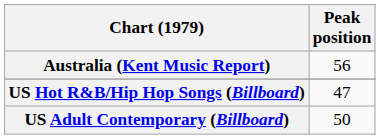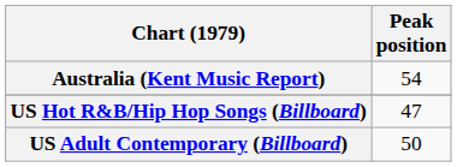 <table class="wikitable sortable plainrowheaders" style="text-align:center">
 <tr>
 <th>Chart (1979)</th>
 <th>Peak<br>position</th>
 </tr>
 <tr>
 <th scope="row">Australia (<a href='#'>Kent Music Report</a>)</th>
-<td>56</td>
+<td>54</td>
 </tr>
 <tr>
 </tr>
 <tr>
 </tr>
 <tr>
 <th scope=row>US <a href='#'>Hot R&B/Hip Hop Songs</a> (<em><a href='#'>Billboard</a></em>)</th>
 <td>47</td>
 </tr>
 <tr>
 <th scope=row>US <a href='#'>Adult Contemporary</a> (<em><a href='#'>Billboard</a></em>)</th>
 <td>50</td>
 </tr>
 </table>
